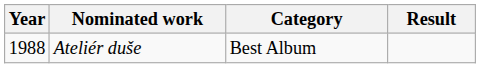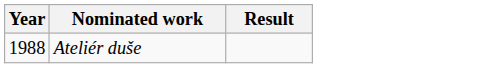 <table class="wikitable">
 <tr>
 <th style="width:32px;">Year</th>
 <th style="width:147px;">Nominated work</th>
-<th style="width:135px;">Category</th>
 <th style="width:69px;">Result</th>
 </tr>
 <tr>
 <td>1988</td>
 <td><em>Ateliér duše</em></td>
-<td>Best Album</td>
 <td></td>
 </tr>
 </table>
